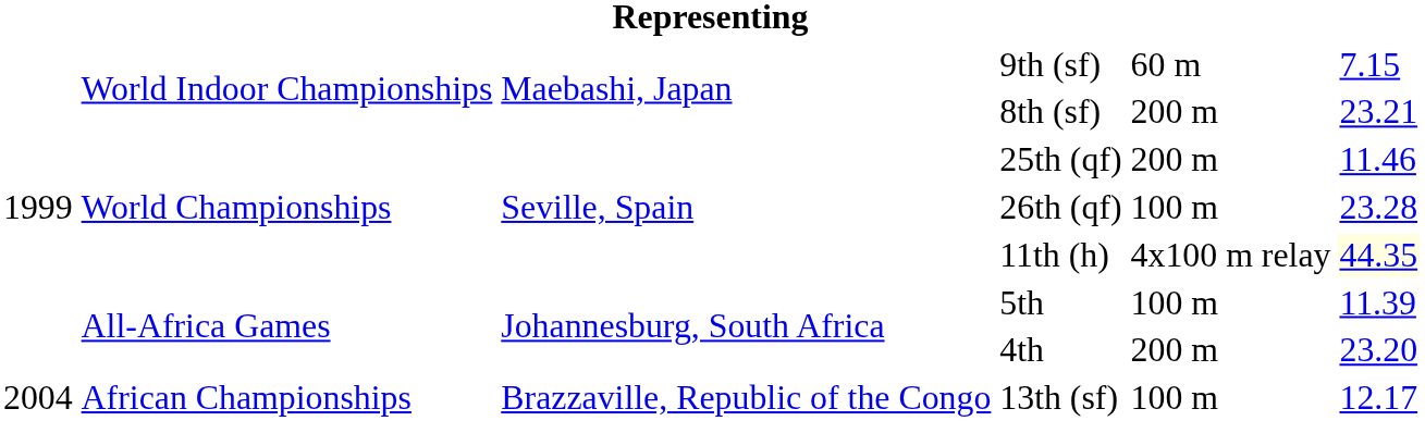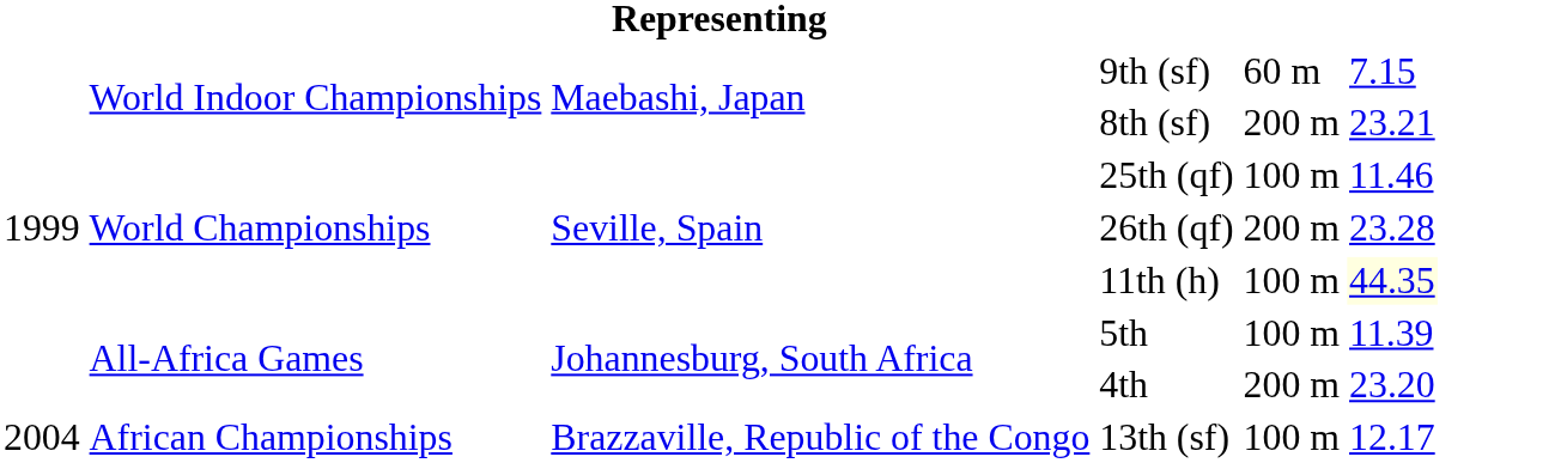 <table>
 <tr>
 <th colspan="6">Representing </th>
 </tr>
 <tr>
 <td rowspan=7>1999</td>
 <td rowspan=2><a href='#'>World Indoor Championships</a></td>
 <td rowspan=2><a href='#'>Maebashi, Japan</a></td>
 <td>9th (sf)</td>
 <td>60 m</td>
 <td><a href='#'>7.15</a></td>
 </tr>
 <tr>
 <td>8th (sf)</td>
 <td>200 m</td>
 <td><a href='#'>23.21</a></td>
 </tr>
 <tr>
 <td rowspan=3><a href='#'>World Championships</a></td>
 <td rowspan=3><a href='#'>Seville, Spain</a></td>
 <td>25th (qf)</td>
-<td>200 m</td>
+<td>100 m</td>
 <td><a href='#'>11.46</a></td>
 </tr>
 <tr>
 <td>26th (qf)</td>
-<td>100 m</td>
+<td>200 m</td>
 <td><a href='#'>23.28</a></td>
 </tr>
 <tr>
 <td>11th (h)</td>
-<td>4x100 m relay</td>
+<td>100 m</td>
 <td style="background: lightyellow;"><a href='#'>44.35</a></td>
 </tr>
 <tr>
 <td rowspan=2><a href='#'>All-Africa Games</a></td>
 <td rowspan=2><a href='#'>Johannesburg, South Africa</a></td>
 <td>5th</td>
 <td>100 m</td>
 <td><a href='#'>11.39</a></td>
 </tr>
 <tr>
 <td>4th</td>
 <td>200 m</td>
 <td><a href='#'>23.20</a></td>
 </tr>
 <tr>
 <td>2004</td>
 <td><a href='#'>African Championships</a></td>
 <td><a href='#'>Brazzaville, Republic of the Congo</a></td>
 <td>13th (sf)</td>
 <td>100 m</td>
 <td><a href='#'>12.17</a></td>
 </tr>
 </table>
